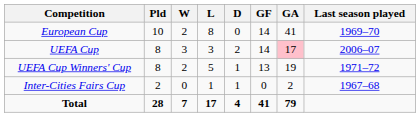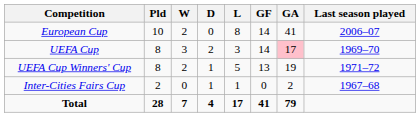 <table class="wikitable" style="text-align: center;">
 <tr>
 <th width="190">Competition</th>
 <th width="30">Pld</th>
 <th width="30">W</th>
+<th width="30">D</th>
 <th width="30">L</th>
-<th width="30">D</th>
 <th width="30">GF</th>
 <th width="30">GA</th>
 <th width="150">Last season played</th>
 </tr>
 <tr>
 <td><em><a href='#'>European Cup</a></em></td>
 <td>10</td>
 <td>2</td>
+<td>0</td>
 <td>8</td>
-<td>0</td>
 <td>14</td>
 <td>41</td>
-<td><a href='#'>1969–70</a></td>
+<td><a href='#'>2006–07</a></td>
 </tr>
 <tr>
 <td><em><a href='#'>UEFA Cup</a></em></td>
 <td>8</td>
 <td>3</td>
+<td>2</td>
 <td>3</td>
-<td>2</td>
 <td>14</td>
 <td style="background: pink;">17</td>
-<td><a href='#'>2006–07</a></td>
+<td><a href='#'>1969–70</a></td>
 </tr>
 <tr>
 <td><em><a href='#'>UEFA Cup Winners' Cup</a></em></td>
 <td>8</td>
 <td>2</td>
+<td>1</td>
 <td>5</td>
-<td>1</td>
 <td>13</td>
 <td>19</td>
 <td><a href='#'>1971–72</a></td>
 </tr>
 <tr>
 <td><em><a href='#'>Inter-Cities Fairs Cup</a></em></td>
 <td>2</td>
 <td>0</td>
 <td>1</td>
 <td>1</td>
 <td>0</td>
 <td>2</td>
 <td><a href='#'>1967–68</a></td>
 </tr>
 <tr>
 <td><strong>Total</strong></td>
 <td><strong>28</strong></td>
 <td><strong>7</strong></td>
+<td><strong>4</strong></td>
 <td><strong>17</strong></td>
-<td><strong>4</strong></td>
 <td><strong>41</strong></td>
 <td><strong>79</strong></td>
 <td></td>
 </tr>
 </table>
